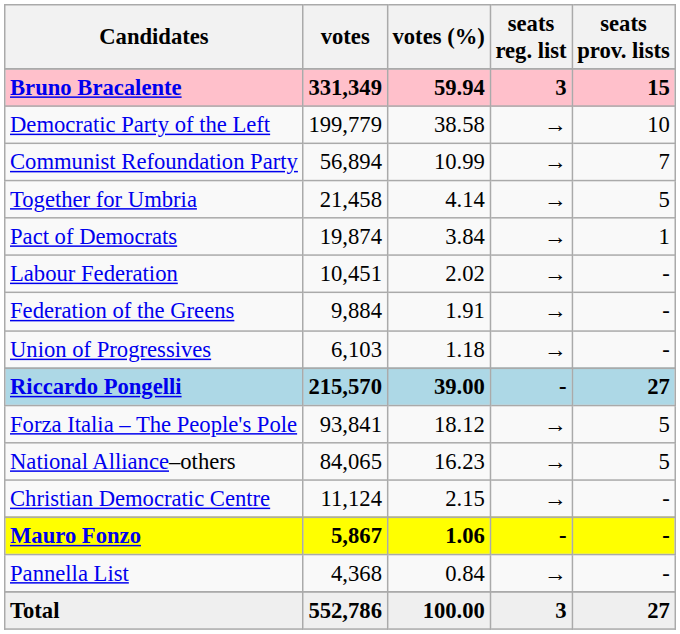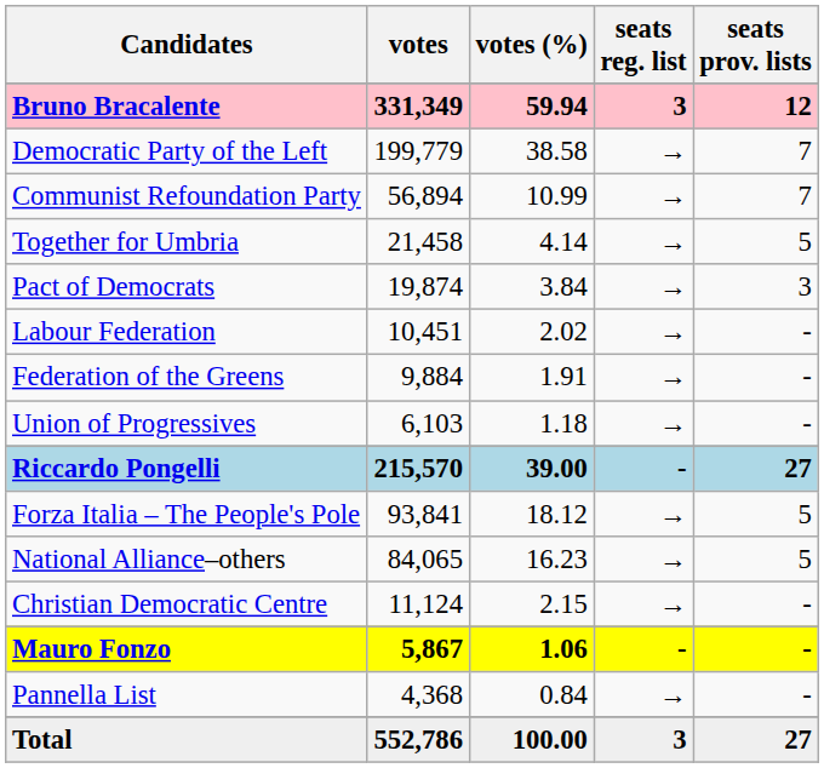 <table class="wikitable" style="font-size:95%">
 <tr bgcolor="EFEFEF">
 <th>Candidates</th>
 <th>votes</th>
 <th>votes (%)</th>
 <th>seats<br>reg. list</th>
 <th>seats<br>prov. lists</th>
 </tr>
 <tr>
 </tr>
 <tr bgcolor="pink">
 <td><strong><a href='#'>Bruno Bracalente</a></strong></td>
 <td align=right><strong>331,349</strong></td>
 <td align=right><strong>59.94</strong></td>
 <td align=right><strong>3</strong></td>
-<td align=right><strong>15</strong></td>
+<td align=right><strong>12</strong></td>
 </tr>
 <tr>
 <td><a href='#'>Democratic Party of the Left</a></td>
 <td align=right>199,779</td>
 <td align=right>38.58</td>
 <td align=right>→</td>
-<td align=right>10</td>
+<td align=right>7</td>
 </tr>
 <tr>
 <td><a href='#'>Communist Refoundation Party</a></td>
 <td align=right>56,894</td>
 <td align=right>10.99</td>
 <td align=right>→</td>
 <td align=right>7</td>
 </tr>
 <tr>
 <td><a href='#'>Together for Umbria</a></td>
 <td align=right>21,458</td>
 <td align=right>4.14</td>
 <td align=right>→</td>
 <td align=right>5</td>
 </tr>
 <tr>
 <td><a href='#'>Pact of Democrats</a></td>
 <td align=right>19,874</td>
 <td align=right>3.84</td>
 <td align=right>→</td>
-<td align=right>1</td>
+<td align=right>3</td>
 </tr>
 <tr>
 <td><a href='#'>Labour Federation</a></td>
 <td align=right>10,451</td>
 <td align=right>2.02</td>
 <td align=right>→</td>
 <td align=right>-</td>
 </tr>
 <tr>
 <td><a href='#'>Federation of the Greens</a></td>
 <td align=right>9,884</td>
 <td align=right>1.91</td>
 <td align=right>→</td>
 <td align=right>-</td>
 </tr>
 <tr>
 <td><a href='#'>Union of Progressives</a></td>
 <td align=right>6,103</td>
 <td align=right>1.18</td>
 <td align=right>→</td>
 <td align=right>-</td>
 </tr>
 <tr>
 </tr>
 <tr bgcolor="lightblue">
 <td><strong><a href='#'>Riccardo Pongelli</a></strong></td>
 <td align=right><strong>215,570</strong></td>
 <td align=right><strong>39.00</strong></td>
 <td align=right><strong>-</strong></td>
 <td align=right><strong>27</strong></td>
 </tr>
 <tr>
 <td><a href='#'>Forza Italia – The People's Pole</a></td>
 <td align=right>93,841</td>
 <td align=right>18.12</td>
 <td align=right>→</td>
 <td align=right>5</td>
 </tr>
 <tr>
 <td><a href='#'>National Alliance</a>–others</td>
 <td align=right>84,065</td>
 <td align=right>16.23</td>
 <td align=right>→</td>
 <td align=right>5</td>
 </tr>
 <tr>
 <td><a href='#'>Christian Democratic Centre</a></td>
 <td align=right>11,124</td>
 <td align=right>2.15</td>
 <td align=right>→</td>
 <td align=right>-</td>
 </tr>
 <tr>
 </tr>
 <tr bgcolor="yellow">
 <td><strong><a href='#'>Mauro Fonzo</a></strong></td>
 <td align=right><strong>5,867</strong></td>
 <td align=right><strong>1.06</strong></td>
 <td align=right><strong>-</strong></td>
 <td align=right><strong>-</strong></td>
 </tr>
 <tr>
 <td><a href='#'>Pannella List</a></td>
 <td align=right>4,368</td>
 <td align=right>0.84</td>
 <td align=right>→</td>
 <td align=right>-</td>
 </tr>
 <tr>
 </tr>
 <tr bgcolor="EFEFEF">
 <td><strong>Total</strong></td>
 <td align=right><strong>552,786</strong></td>
 <td align=right><strong>100.00</strong></td>
 <td align=right><strong>3</strong></td>
 <td align=right><strong>27</strong></td>
 </tr>
 </table>
